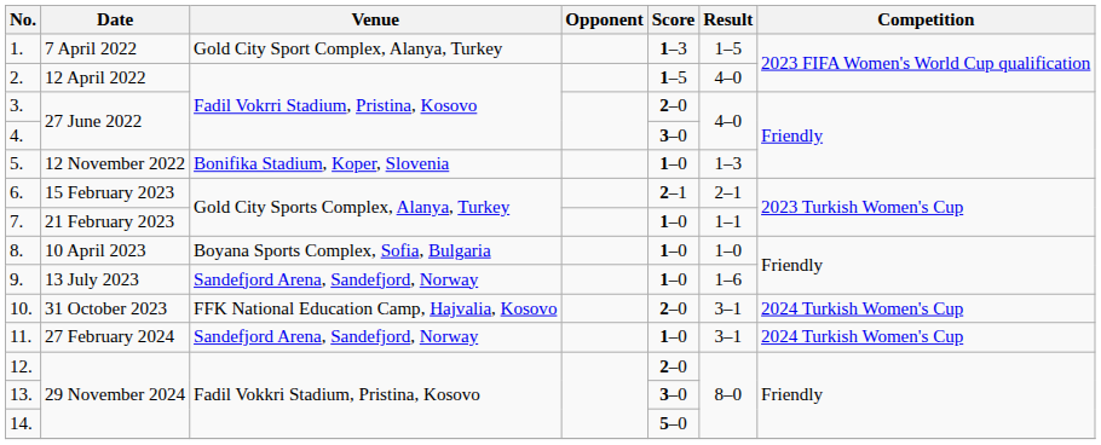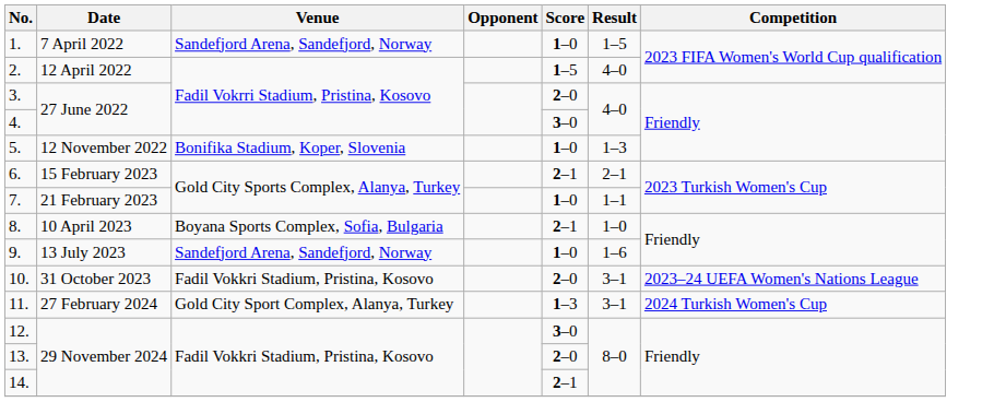 <table class="wikitable">
 <tr>
 <th>No.</th>
 <th>Date</th>
 <th>Venue</th>
 <th>Opponent</th>
 <th>Score</th>
 <th>Result</th>
 <th>Competition</th>
 </tr>
 <tr>
 <td>1.</td>
 <td>7 April 2022</td>
-<td>Gold City Sport Complex, Alanya, Turkey</td>
+<td><a href='#'>Sandefjord Arena</a>, <a href='#'>Sandefjord</a>, <a href='#'>Norway</a></td>
 <td></td>
-<td align=center><strong>1</strong>–3</td>
+<td align=center><strong>1</strong>–0</td>
 <td align=center>1–5</td>
 <td rowspan=2><a href='#'>2023 FIFA Women's World Cup qualification</a></td>
 </tr>
 <tr>
 <td>2.</td>
 <td>12 April 2022</td>
 <td rowspan=3><a href='#'>Fadil Vokrri Stadium</a>, <a href='#'>Pristina</a>, <a href='#'>Kosovo</a></td>
 <td></td>
 <td align=center><strong>1</strong>–5</td>
 <td align=center>4–0</td>
 </tr>
 <tr>
 <td>3.</td>
 <td rowspan=2>27 June 2022</td>
 <td rowspan=2></td>
 <td align=center><strong>2</strong>–0</td>
 <td rowspan=2 align=center>4–0</td>
 <td rowspan=3><a href='#'>Friendly</a></td>
 </tr>
 <tr>
 <td>4.</td>
 <td align=center><strong>3</strong>–0</td>
 </tr>
 <tr>
 <td>5.</td>
 <td>12 November 2022</td>
 <td><a href='#'>Bonifika Stadium</a>, <a href='#'>Koper</a>, <a href='#'>Slovenia</a></td>
 <td></td>
 <td align=center><strong>1</strong>–0</td>
 <td align=center>1–3</td>
 </tr>
 <tr>
 <td>6.</td>
 <td>15 February 2023</td>
 <td rowspan=2>Gold City Sports Complex, <a href='#'>Alanya</a>, <a href='#'>Turkey</a></td>
 <td></td>
 <td align=center><strong>2</strong>–1</td>
 <td align=center>2–1</td>
 <td rowspan=2><a href='#'>2023 Turkish Women's Cup</a></td>
 </tr>
 <tr>
 <td>7.</td>
 <td>21 February 2023</td>
 <td></td>
 <td align=center><strong>1</strong>–0</td>
 <td align=center>1–1</td>
 </tr>
 <tr>
 <td>8.</td>
 <td>10 April 2023</td>
 <td>Boyana Sports Complex, <a href='#'>Sofia</a>, <a href='#'>Bulgaria</a></td>
 <td></td>
-<td align=center><strong>1</strong>–0</td>
+<td align=center><strong>2</strong>–1</td>
 <td align=center>1–0</td>
 <td rowspan=2>Friendly</td>
 </tr>
 <tr>
 <td>9.</td>
 <td>13 July 2023</td>
 <td><a href='#'>Sandefjord Arena</a>, <a href='#'>Sandefjord</a>, <a href='#'>Norway</a></td>
 <td></td>
 <td align=center><strong>1</strong>–0</td>
 <td align=center>1–6</td>
 </tr>
 <tr>
 <td>10.</td>
 <td>31 October 2023</td>
-<td>FFK National Education Camp, <a href='#'>Hajvalia</a>, <a href='#'>Kosovo</a></td>
+<td>Fadil Vokkri Stadium, Pristina, Kosovo</td>
 <td></td>
 <td align=center><strong>2</strong>–0</td>
 <td align=center>3–1</td>
-<td><a href='#'>2024 Turkish Women's Cup</a></td>
+<td><a href='#'>2023–24 UEFA Women's Nations League</a></td>
 </tr>
 <tr>
 <td>11.</td>
 <td>27 February 2024</td>
-<td><a href='#'>Sandefjord Arena</a>, <a href='#'>Sandefjord</a>, <a href='#'>Norway</a></td>
+<td>Gold City Sport Complex, Alanya, Turkey</td>
 <td></td>
-<td align=center><strong>1</strong>–0</td>
+<td align=center><strong>1</strong>–3</td>
 <td align=center>3–1</td>
 <td><a href='#'>2024 Turkish Women's Cup</a></td>
 </tr>
 <tr>
 <td>12.</td>
 <td rowspan=3>29 November 2024</td>
 <td rowspan=3>Fadil Vokkri Stadium, Pristina, Kosovo</td>
 <td rowspan=3></td>
-<td align=center><strong>2</strong>–0</td>
+<td align=center><strong>3</strong>–0</td>
 <td rowspan=3 align=center>8–0</td>
 <td rowspan=3>Friendly</td>
 </tr>
 <tr>
 <td>13.</td>
-<td align=center><strong>3</strong>–0</td>
+<td align=center><strong>2</strong>–0</td>
 </tr>
 <tr>
 <td>14.</td>
-<td align=center><strong>5</strong>–0</td>
+<td align=center><strong>2</strong>–1</td>
 </tr>
 <tr>
 </tr>
 </table>
